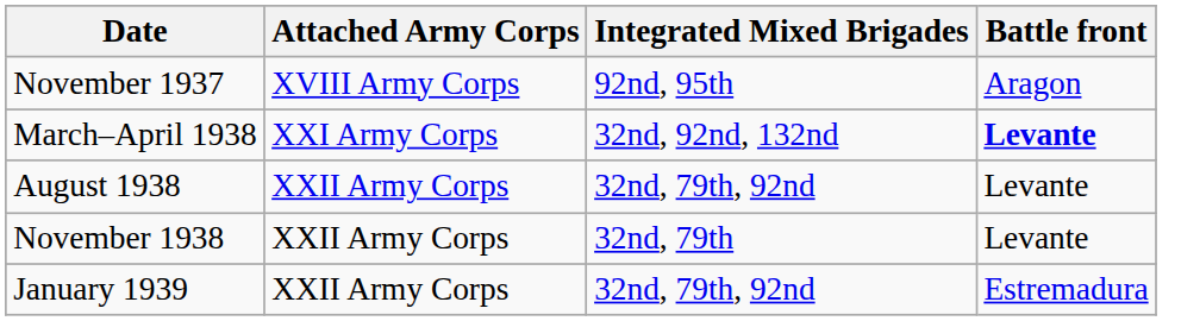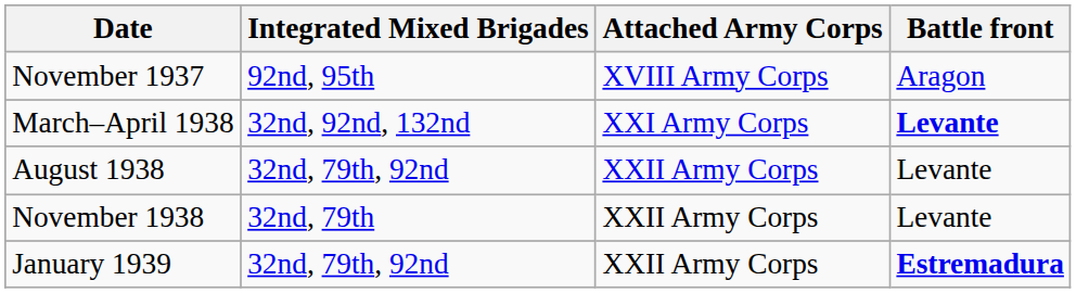 <table class = "wikitable">
 <tr>
 <th>Date</th>
+<th>Integrated Mixed Brigades</th>
 <th>Attached Army Corps</th>
-<th>Integrated Mixed Brigades</th>
 <th>Battle front</th>
 </tr>
 <tr>
 <td>November 1937</td>
+<td><a href='#'>92nd</a>, <a href='#'>95th</a></td>
 <td><a href='#'>XVIII Army Corps</a></td>
-<td><a href='#'>92nd</a>, <a href='#'>95th</a></td>
 <td><a href='#'>Aragon</a></td>
 </tr>
 <tr>
 <td>March–April 1938</td>
+<td><a href='#'>32nd</a>, <a href='#'>92nd</a>, <a href='#'>132nd</a></td>
 <td><a href='#'>XXI Army Corps</a></td>
-<td><a href='#'>32nd</a>, <a href='#'>92nd</a>, <a href='#'>132nd</a></td>
 <td><strong><a href='#'>Levante</a></strong></td>
 </tr>
 <tr>
 <td>August 1938</td>
+<td><a href='#'>32nd</a>, <a href='#'>79th</a>, <a href='#'>92nd</a></td>
 <td><a href='#'>XXII Army Corps</a></td>
-<td><a href='#'>32nd</a>, <a href='#'>79th</a>, <a href='#'>92nd</a></td>
 <td>Levante</td>
 </tr>
 <tr>
 <td>November 1938</td>
+<td><a href='#'>32nd</a>, <a href='#'>79th</a></td>
 <td>XXII Army Corps</td>
-<td><a href='#'>32nd</a>, <a href='#'>79th</a></td>
 <td>Levante</td>
 </tr>
 <tr>
 <td>January 1939</td>
+<td><a href='#'>32nd</a>, <a href='#'>79th</a>, <a href='#'>92nd</a></td>
 <td>XXII Army Corps</td>
-<td><a href='#'>32nd</a>, <a href='#'>79th</a>, <a href='#'>92nd</a></td>
-<td><a href='#'>Estremadura</a></td>
+<td><strong><a href='#'>Estremadura</a></strong></td>
 </tr>
 </table>
